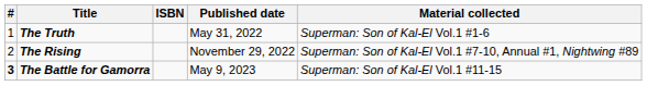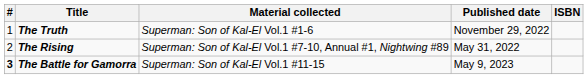 <table class="wikitable">
 <tr>
 <th>#</th>
 <th>Title</th>
+<th>Material collected</th>
+<th>Published date</th>
 <th>ISBN</th>
-<th>Published date</th>
-<th>Material collected</th>
 </tr>
 <tr>
 <td>1</td>
 <td><strong><em>The Truth</em></strong></td>
+<td><em>Superman: Son of Kal-El</em> Vol.1 #1-6</td>
+<td>November 29, 2022</td>
 <td></td>
-<td>May 31, 2022</td>
-<td><em>Superman: Son of Kal-El</em> Vol.1 #1-6</td>
 </tr>
 <tr>
 <td>2</td>
 <td><strong><em>The Rising</em></strong></td>
+<td><em>Superman: Son of Kal-El</em> Vol.1 #7-10, Annual #1, <em>Nightwing</em> #89</td>
+<td>May 31, 2022</td>
 <td></td>
-<td>November 29, 2022</td>
-<td><em>Superman: Son of Kal-El</em> Vol.1 #7-10, Annual #1, <em>Nightwing</em> #89</td>
 </tr>
 <tr>
 <td><strong>3</strong></td>
 <td><strong><em>The Battle for Gamorra</em></strong></td>
+<td><em>Superman: Son of Kal-El</em> Vol.1 #11-15</td>
+<td>May 9, 2023</td>
 <td></td>
-<td>May 9, 2023</td>
-<td><em>Superman: Son of Kal-El</em> Vol.1 #11-15</td>
 </tr>
 </table>
